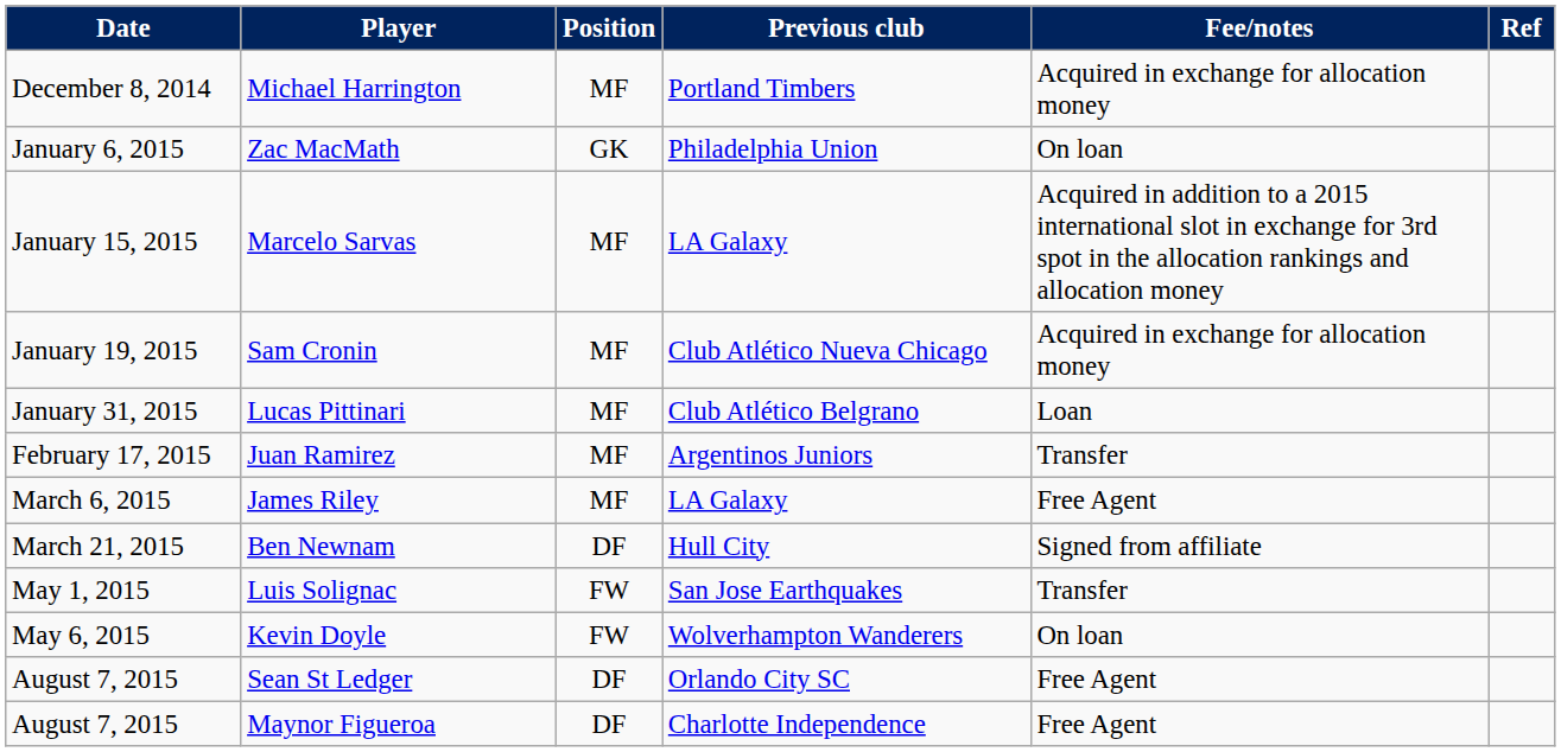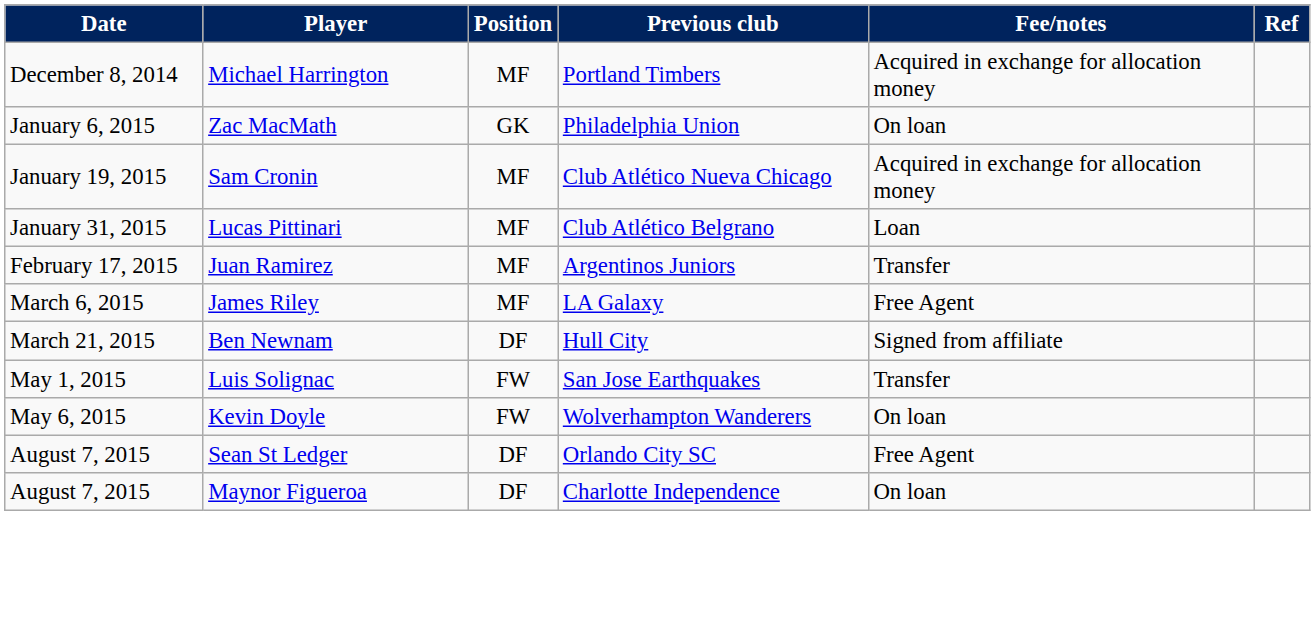 <table class="wikitable" style="text-align:left; font-size:95%;">
 <tr>
 <th style="background:#00235d; color:#fff; width:125px;">Date</th>
 <th style="background:#00235d; color:#fff; width:170px;">Player</th>
 <th style="background:#00235d; color:#fff; width:50px;">Position</th>
 <th style="background:#00235d; color:#fff; width:200px;">Previous club</th>
 <th style="background:#00235d; color:#fff; width:250px;">Fee/notes</th>
 <th style="background:#00235d; color:#fff; width:30px;">Ref</th>
 </tr>
 <tr>
 <td>December 8, 2014</td>
 <td> <a href='#'>Michael Harrington</a></td>
 <td style="text-align:center;">MF</td>
 <td> <a href='#'>Portland Timbers</a></td>
 <td>Acquired in exchange for allocation money</td>
 <td style="text-align:center;"></td>
 </tr>
 <tr>
 <td>January 6, 2015</td>
 <td> <a href='#'>Zac MacMath</a></td>
 <td style="text-align:center;">GK</td>
 <td> <a href='#'>Philadelphia Union</a></td>
 <td>On loan</td>
-<td style="text-align:center;"></td>
-</tr>
-<tr>
-<td>January 15, 2015</td>
-<td> <a href='#'>Marcelo Sarvas</a></td>
-<td style="text-align:center;">MF</td>
-<td> <a href='#'>LA Galaxy</a></td>
-<td>Acquired in addition to a 2015 international slot in exchange for 3rd spot in the allocation rankings and allocation money</td>
 <td style="text-align:center;"></td>
 </tr>
 <tr>
 <td>January 19, 2015</td>
 <td> <a href='#'>Sam Cronin</a></td>
 <td style="text-align:center;">MF</td>
 <td> <a href='#'>Club Atlético Nueva Chicago</a></td>
 <td>Acquired in exchange for allocation money</td>
 <td style="text-align:center;"></td>
 </tr>
 <tr>
 <td>January 31, 2015</td>
 <td> <a href='#'>Lucas Pittinari</a></td>
 <td style="text-align:center;">MF</td>
 <td> <a href='#'>Club Atlético Belgrano</a></td>
 <td>Loan</td>
 <td style="text-align:center;"></td>
 </tr>
 <tr>
 <td>February 17, 2015</td>
 <td> <a href='#'>Juan Ramirez</a></td>
 <td style="text-align:center;">MF</td>
 <td> <a href='#'>Argentinos Juniors</a></td>
 <td>Transfer</td>
 <td style="text-align:center;"></td>
 </tr>
 <tr>
 <td>March 6, 2015</td>
 <td> <a href='#'>James Riley</a></td>
 <td style="text-align:center;">MF</td>
 <td> <a href='#'>LA Galaxy</a></td>
 <td>Free Agent</td>
 <td style="text-align:center;"></td>
 </tr>
 <tr>
 <td>March 21, 2015</td>
 <td> <a href='#'>Ben Newnam</a></td>
 <td style="text-align:center;">DF</td>
 <td> <a href='#'>Hull City</a></td>
 <td>Signed from affiliate</td>
 <td style="text-align:center;"></td>
 </tr>
 <tr>
 <td>May 1, 2015</td>
 <td> <a href='#'>Luis Solignac</a></td>
 <td style="text-align:center;">FW</td>
 <td> <a href='#'>San Jose Earthquakes</a></td>
 <td>Transfer</td>
 <td style="text-align:center;"></td>
 </tr>
 <tr>
 <td>May 6, 2015</td>
 <td> <a href='#'>Kevin Doyle</a></td>
 <td style="text-align:center;">FW</td>
 <td> <a href='#'>Wolverhampton Wanderers</a></td>
 <td>On loan</td>
 <td style="text-align:center;"></td>
 </tr>
 <tr>
 <td>August 7, 2015</td>
 <td> <a href='#'>Sean St Ledger</a></td>
 <td style="text-align:center;">DF</td>
 <td> <a href='#'>Orlando City SC</a></td>
 <td>Free Agent</td>
 <td style="text-align:center;"></td>
 </tr>
 <tr>
 <td>August 7, 2015</td>
 <td> <a href='#'>Maynor Figueroa</a></td>
 <td style="text-align:center;">DF</td>
 <td> <a href='#'>Charlotte Independence</a></td>
-<td>Free Agent</td>
+<td>On loan</td>
 <td style="text-align:center;"></td>
 </tr>
 </table>
